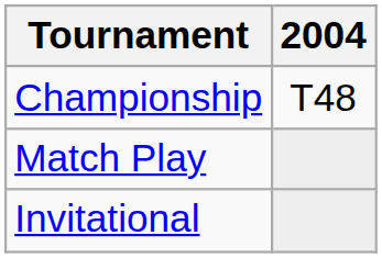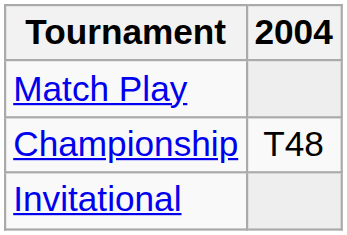 <table class="wikitable" style="text-align:center;">
 <tr>
 <th>Tournament</th>
 <th>2004</th>
 </tr>
 <tr>
+<td align="left"><a href='#'>Match Play</a></td>
+<td style="background:#eeeeee;"></td>
+</tr>
+<tr>
 <td align="left"><a href='#'>Championship</a></td>
 <td>T48</td>
-</tr>
-<tr>
-<td align="left"><a href='#'>Match Play</a></td>
-<td style="background:#eeeeee;"></td>
 </tr>
 <tr>
 <td align="left"><a href='#'>Invitational</a></td>
 <td style="background:#eeeeee;"></td>
 </tr>
 </table>
